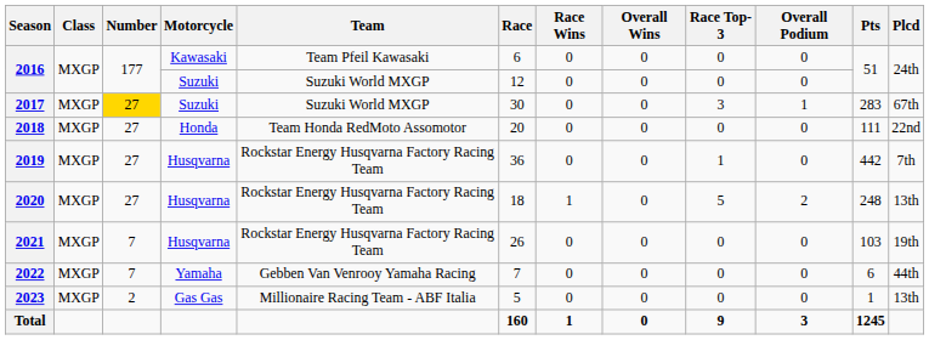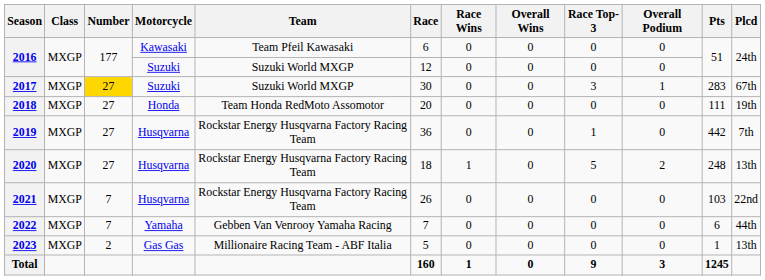 <table class="wikitable" style="font-size: 85%; text-align:center">
 <tr>
 <th>Season</th>
 <th>Class</th>
 <th>Number</th>
 <th>Motorcycle</th>
 <th>Team</th>
 <th>Race</th>
 <th>Race Wins</th>
 <th>Overall Wins</th>
 <th>Race Top-3</th>
 <th>Overall Podium</th>
 <th>Pts</th>
 <th>Plcd</th>
 </tr>
 <tr>
 <th rowspan=2><a href='#'>2016</a></th>
 <td rowspan=2>MXGP</td>
 <td rowspan=2>177</td>
 <td><a href='#'>Kawasaki</a></td>
 <td>Team Pfeil Kawasaki</td>
 <td>6</td>
 <td>0</td>
 <td>0</td>
 <td>0</td>
 <td>0</td>
 <td rowspan=2>51</td>
 <td rowspan=2>24th</td>
 </tr>
 <tr>
 <td><a href='#'>Suzuki</a></td>
 <td>Suzuki World MXGP</td>
 <td>12</td>
 <td>0</td>
 <td>0</td>
 <td>0</td>
 <td>0</td>
 </tr>
 <tr>
 <th><a href='#'>2017</a></th>
 <td>MXGP</td>
 <td style="background: gold;">27</td>
 <td><a href='#'>Suzuki</a></td>
 <td>Suzuki World MXGP</td>
 <td>30</td>
 <td>0</td>
 <td>0</td>
 <td>3</td>
 <td>1</td>
 <td>283</td>
 <td>67th</td>
 </tr>
 <tr>
 <th><a href='#'>2018</a></th>
 <td>MXGP</td>
 <td>27</td>
 <td><a href='#'>Honda</a></td>
 <td>Team Honda RedMoto Assomotor</td>
 <td>20</td>
 <td>0</td>
 <td>0</td>
 <td>0</td>
 <td>0</td>
 <td>111</td>
-<td>22nd</td>
+<td>19th</td>
 </tr>
 <tr>
 <th><a href='#'>2019</a></th>
 <td>MXGP</td>
 <td>27</td>
 <td><a href='#'>Husqvarna</a></td>
 <td>Rockstar Energy Husqvarna Factory Racing Team</td>
 <td>36</td>
 <td>0</td>
 <td>0</td>
 <td>1</td>
 <td>0</td>
 <td>442</td>
 <td>7th</td>
 </tr>
 <tr>
 <th><a href='#'>2020</a></th>
 <td>MXGP</td>
 <td>27</td>
 <td><a href='#'>Husqvarna</a></td>
 <td>Rockstar Energy Husqvarna Factory Racing Team</td>
 <td>18</td>
 <td>1</td>
 <td>0</td>
 <td>5</td>
 <td>2</td>
 <td>248</td>
 <td>13th</td>
 </tr>
 <tr>
 <th><a href='#'>2021</a></th>
 <td>MXGP</td>
 <td>7</td>
 <td><a href='#'>Husqvarna</a></td>
 <td>Rockstar Energy Husqvarna Factory Racing Team</td>
 <td>26</td>
 <td>0</td>
 <td>0</td>
 <td>0</td>
 <td>0</td>
 <td>103</td>
-<td>19th</td>
+<td>22nd</td>
 </tr>
 <tr>
 <th><a href='#'>2022</a></th>
 <td>MXGP</td>
 <td>7</td>
 <td><a href='#'>Yamaha</a></td>
 <td>Gebben Van Venrooy Yamaha Racing</td>
 <td>7</td>
 <td>0</td>
 <td>0</td>
 <td>0</td>
 <td>0</td>
 <td>6</td>
 <td>44th</td>
 </tr>
 <tr>
 <th><a href='#'>2023</a></th>
 <td>MXGP</td>
 <td>2</td>
 <td><a href='#'>Gas Gas</a></td>
 <td>Millionaire Racing Team - ABF Italia</td>
 <td>5</td>
 <td>0</td>
 <td>0</td>
 <td>0</td>
 <td>0</td>
 <td>1</td>
 <td>13th</td>
 </tr>
 <tr>
 <th>Total</th>
 <td></td>
 <td></td>
 <td></td>
 <td></td>
 <td><strong>160</strong></td>
 <td><strong>1</strong></td>
 <td><strong>0</strong></td>
 <td><strong>9</strong></td>
 <td><strong>3</strong></td>
 <td><strong>1245</strong></td>
 <td></td>
 </tr>
 </table>
